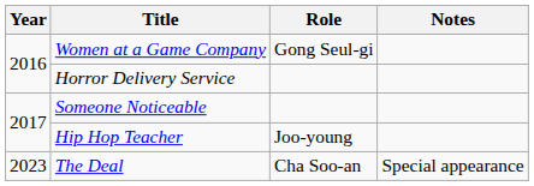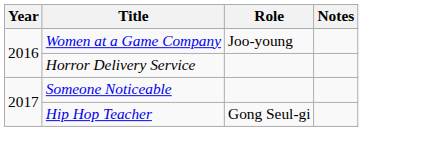 <table class="wikitable sortable">
 <tr>
 <th>Year</th>
 <th>Title</th>
 <th>Role</th>
 <th class="unsortable">Notes</th>
 </tr>
 <tr>
 <td rowspan=2>2016</td>
 <td><em><a href='#'>Women at a Game Company</a></em></td>
-<td>Gong Seul-gi</td>
+<td>Joo-young</td>
 <td></td>
 </tr>
 <tr>
 <td><em>Horror Delivery Service</em></td>
 <td></td>
 <td></td>
 </tr>
 <tr>
 <td rowspan=2>2017</td>
 <td><em><a href='#'>Someone Noticeable</a></em></td>
 <td></td>
 <td></td>
 </tr>
 <tr>
 <td><em><a href='#'>Hip Hop Teacher</a></em></td>
-<td>Joo-young</td>
+<td>Gong Seul-gi</td>
 <td></td>
 </tr>
-<tr>
-<td>2023</td>
-<td><em><a href='#'>The Deal</a></em></td>
-<td>Cha Soo-an</td>
-<td>Special appearance</td>
-</tr>
 </table>
